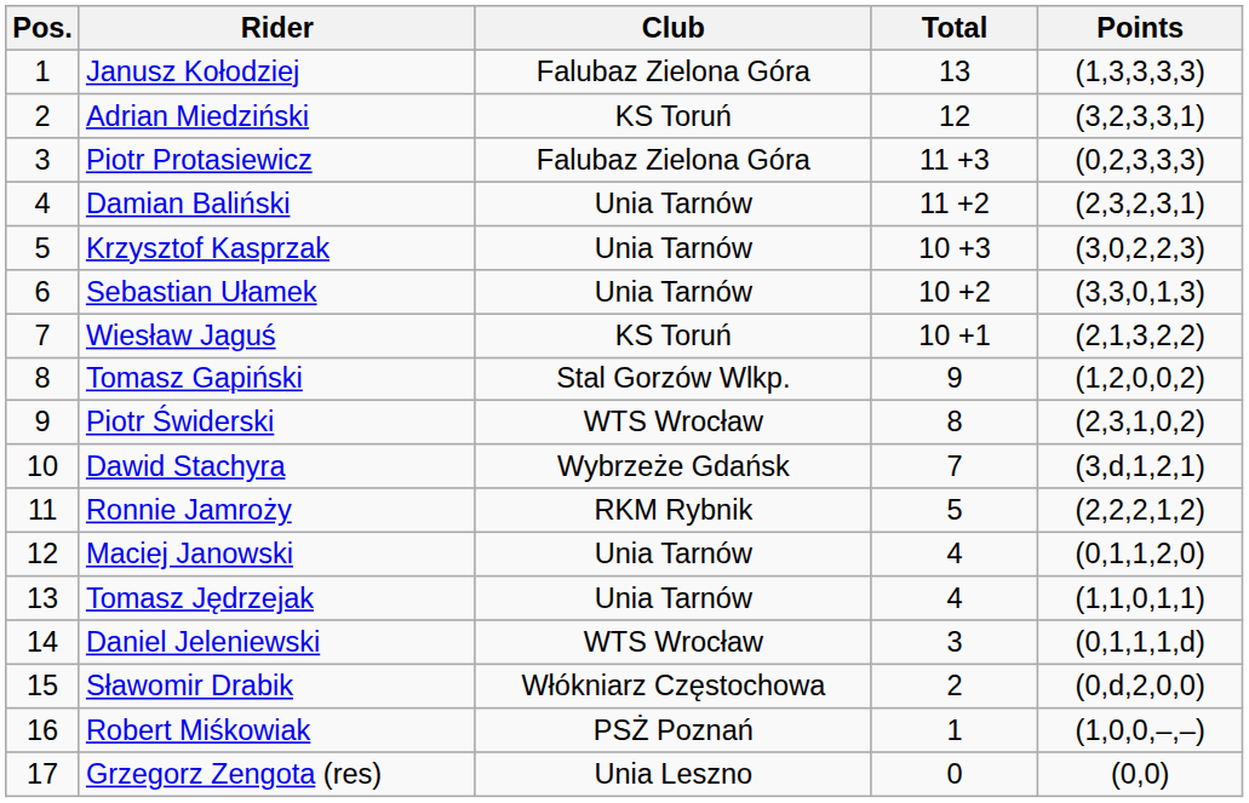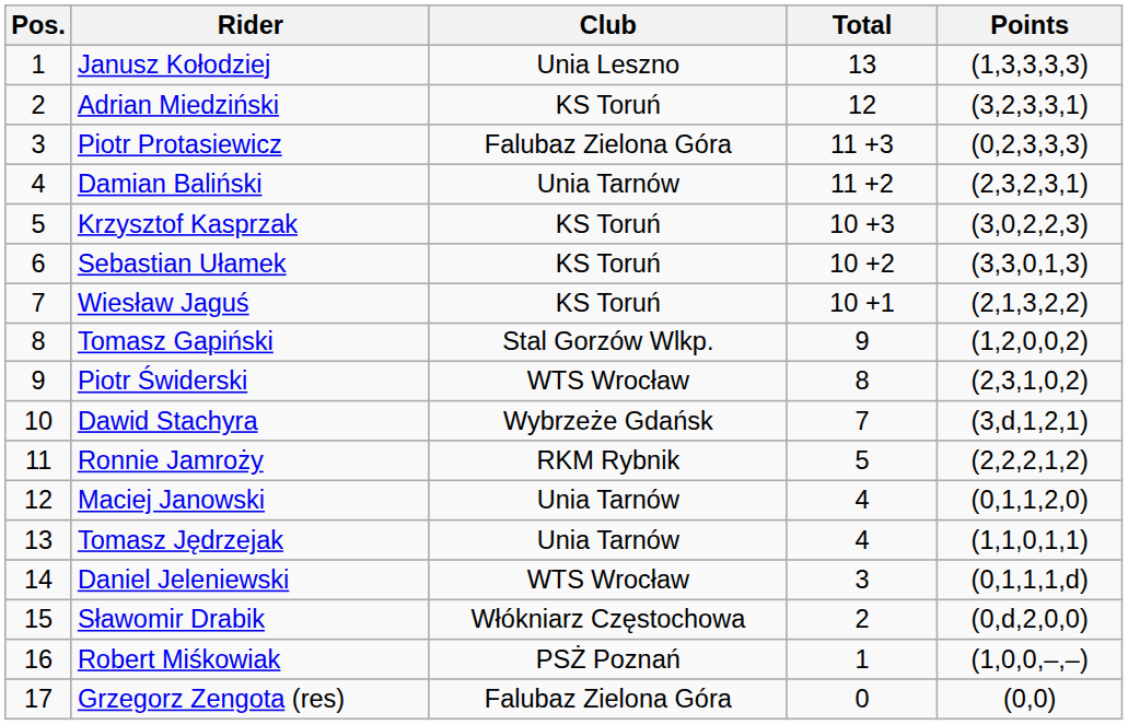 <table class=wikitable style="font-size:93%;">
 <tr>
 <th width=25px>Pos.</th>
 <th width=200px>Rider</th>
 <th width=200px>Club</th>
 <th width=80px>Total</th>
 <th width=100px>Points</th>
 </tr>
 <tr align=center>
 <td>1</td>
 <td align=left><a href='#'>Janusz Kołodziej</a></td>
-<td>Falubaz Zielona Góra</td>
+<td>Unia Leszno</td>
 <td>13</td>
 <td>(1,3,3,3,3)</td>
 </tr>
 <tr align=center>
 <td>2</td>
 <td align=left><a href='#'>Adrian Miedziński</a></td>
 <td>KS Toruń</td>
 <td>12</td>
 <td>(3,2,3,3,1)</td>
 </tr>
 <tr align=center>
 <td>3</td>
 <td align=left><a href='#'>Piotr Protasiewicz</a></td>
 <td>Falubaz Zielona Góra</td>
 <td>11 +3</td>
 <td>(0,2,3,3,3)</td>
 </tr>
 <tr align=center>
 <td>4</td>
 <td align=left><a href='#'>Damian Baliński</a></td>
 <td>Unia Tarnów</td>
 <td>11 +2</td>
 <td>(2,3,2,3,1)</td>
 </tr>
 <tr align=center>
 <td>5</td>
 <td align=left><a href='#'>Krzysztof Kasprzak</a></td>
-<td>Unia Tarnów</td>
+<td>KS Toruń</td>
 <td>10 +3</td>
 <td>(3,0,2,2,3)</td>
 </tr>
 <tr align=center>
 <td>6</td>
 <td align=left><a href='#'>Sebastian Ułamek</a></td>
-<td>Unia Tarnów</td>
+<td>KS Toruń</td>
 <td>10 +2</td>
 <td>(3,3,0,1,3)</td>
 </tr>
 <tr align=center>
 <td>7</td>
 <td align=left><a href='#'>Wiesław Jaguś</a></td>
 <td>KS Toruń</td>
 <td>10 +1</td>
 <td>(2,1,3,2,2)</td>
 </tr>
 <tr align=center>
 <td>8</td>
 <td align=left><a href='#'>Tomasz Gapiński</a></td>
 <td>Stal Gorzów Wlkp.</td>
 <td>9</td>
 <td>(1,2,0,0,2)</td>
 </tr>
 <tr align=center>
 <td>9</td>
 <td align=left><a href='#'>Piotr Świderski</a></td>
 <td>WTS Wrocław</td>
 <td>8</td>
 <td>(2,3,1,0,2)</td>
 </tr>
 <tr align=center>
 <td>10</td>
 <td align=left><a href='#'>Dawid Stachyra</a></td>
 <td>Wybrzeże Gdańsk</td>
 <td>7</td>
 <td>(3,d,1,2,1)</td>
 </tr>
 <tr align=center>
 <td>11</td>
 <td align=left><a href='#'>Ronnie Jamroży</a></td>
 <td>RKM Rybnik</td>
 <td>5</td>
 <td>(2,2,2,1,2)</td>
 </tr>
 <tr align=center>
 <td>12</td>
 <td align=left><a href='#'>Maciej Janowski</a></td>
 <td>Unia Tarnów</td>
 <td>4</td>
 <td>(0,1,1,2,0)</td>
 </tr>
 <tr align=center>
 <td>13</td>
 <td align=left><a href='#'>Tomasz Jędrzejak</a></td>
 <td>Unia Tarnów</td>
 <td>4</td>
 <td>(1,1,0,1,1)</td>
 </tr>
 <tr align=center>
 <td>14</td>
 <td align=left><a href='#'>Daniel Jeleniewski</a></td>
 <td>WTS Wrocław</td>
 <td>3</td>
 <td>(0,1,1,1,d)</td>
 </tr>
 <tr align=center>
 <td>15</td>
 <td align=left><a href='#'>Sławomir Drabik</a></td>
 <td>Włókniarz Częstochowa</td>
 <td>2</td>
 <td>(0,d,2,0,0)</td>
 </tr>
 <tr align=center>
 <td>16</td>
 <td align=left><a href='#'>Robert Miśkowiak</a></td>
 <td>PSŻ Poznań</td>
 <td>1</td>
 <td>(1,0,0,–,–)</td>
 </tr>
 <tr align=center>
 <td>17</td>
 <td align=left><a href='#'>Grzegorz Zengota</a> (res)</td>
-<td>Unia Leszno</td>
+<td>Falubaz Zielona Góra</td>
 <td>0</td>
 <td>(0,0)</td>
 </tr>
 </table>
